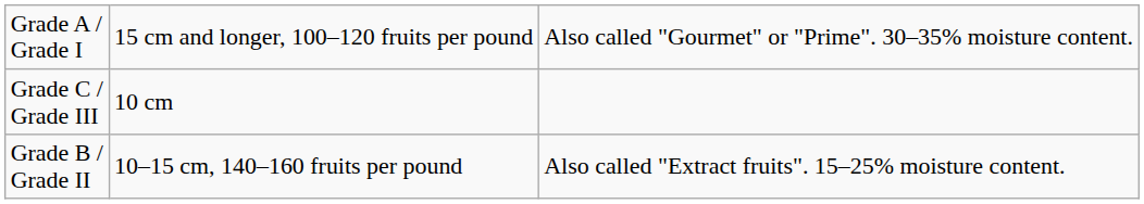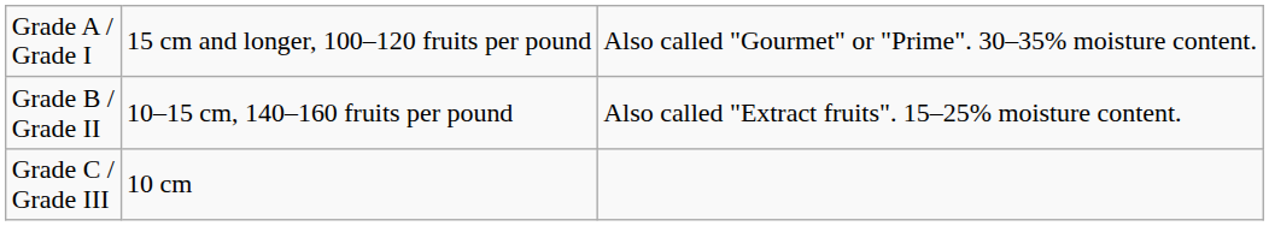 <table class="wikitable">
 <tr>
 <td>Grade A / <br>Grade I</td>
 <td>15 cm and longer, 100–120 fruits per pound</td>
 <td>Also called "Gourmet" or "Prime". 30–35% moisture content.</td>
 </tr>
 <tr>
+<td>Grade B / <br>Grade II</td>
+<td>10–15 cm, 140–160 fruits per pound</td>
+<td>Also called "Extract fruits". 15–25% moisture content.</td>
+</tr>
+<tr>
 <td>Grade C / <br>Grade III</td>
 <td>10 cm</td>
 <td></td>
 </tr>
-<tr>
-<td>Grade B / <br>Grade II</td>
-<td>10–15 cm, 140–160 fruits per pound</td>
-<td>Also called "Extract fruits". 15–25% moisture content.</td>
-</tr>
 </table>
